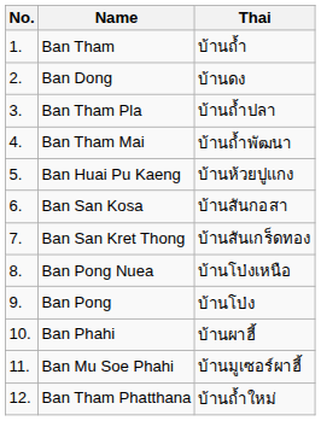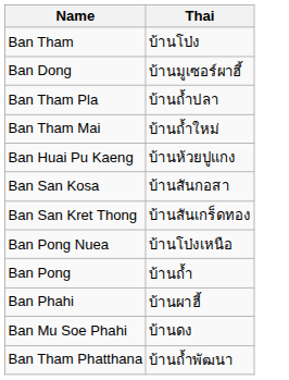 <table class="wikitable sortable">
 <tr>
-<th>No.</th>
 <th>Name</th>
 <th>Thai</th>
 </tr>
 <tr>
-<td>1.</td>
 <td>Ban Tham</td>
-<td>บ้านถ้ำ</td>
+<td>บ้านโป่ง</td>
 </tr>
 <tr>
-<td>2.</td>
 <td>Ban Dong</td>
-<td>บ้านดง</td>
+<td>บ้านมูเซอร์ผาฮี้</td>
 </tr>
 <tr>
-<td>3.</td>
 <td>Ban Tham Pla</td>
 <td>บ้านถ้ำปลา</td>
 </tr>
 <tr>
-<td>4.</td>
 <td>Ban Tham Mai</td>
-<td>บ้านถ้ำพัฒนา</td>
+<td>บ้านถ้ำใหม่</td>
 </tr>
 <tr>
-<td>5.</td>
 <td>Ban Huai Pu Kaeng</td>
 <td>บ้านห้วยปูแกง</td>
 </tr>
 <tr>
-<td>6.</td>
 <td>Ban San Kosa</td>
 <td>บ้านสันกอสา</td>
 </tr>
 <tr>
-<td>7.</td>
 <td>Ban San Kret Thong</td>
 <td>บ้านสันเกร็ดทอง</td>
 </tr>
 <tr>
-<td>8.</td>
 <td>Ban Pong Nuea</td>
 <td>บ้านโป่งเหนือ</td>
 </tr>
 <tr>
-<td>9.</td>
 <td>Ban Pong</td>
-<td>บ้านโป่ง</td>
+<td>บ้านถ้ำ</td>
 </tr>
 <tr>
-<td>10.</td>
 <td>Ban Phahi</td>
 <td>บ้านผาฮี้</td>
 </tr>
 <tr>
-<td>11.</td>
 <td>Ban Mu Soe Phahi</td>
-<td>บ้านมูเซอร์ผาฮี้</td>
+<td>บ้านดง</td>
 </tr>
 <tr>
-<td>12.</td>
 <td>Ban Tham Phatthana</td>
-<td>บ้านถ้ำใหม่</td>
+<td>บ้านถ้ำพัฒนา</td>
 </tr>
 </table>
